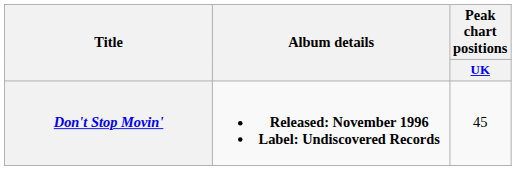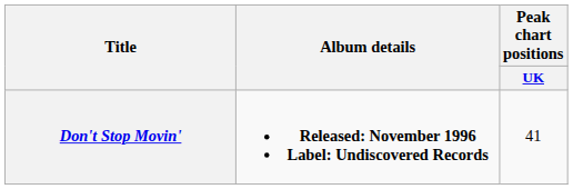 <table class="wikitable plainrowheaders" style="text-align:center;">
 <tr>
 <th scope="col" rowspan="2" style="width:14em;">Title</th>
 <th scope="col" rowspan="2" style="width:16em;">Album details</th>
 <th scope="col" colspan="1">Peak chart positions</th>
 </tr>
 <tr>
 <th style="width:2em;font-size:90%;"><a href='#'>UK</a><br></th>
 </tr>
 <tr>
 <th scope="row"><em><a href='#'>Don't Stop Movin'</a></em></th>
 <td><strong><br><ul><li>Released: November 1996</li><li>Label: Undiscovered Records</li></ul></strong></td>
-<td>45</td>
+<td>41</td>
 </tr>
 </table>
